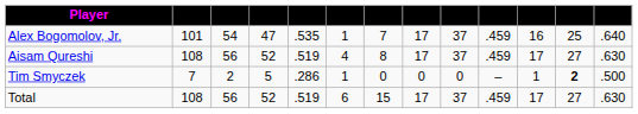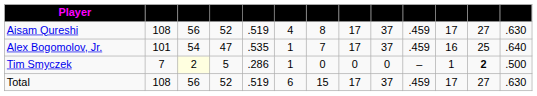 <table class="wikitable" style="text-align:center">
 <tr>
 <th style="background:black; color:magenta" width="200px">Player</th>
 <th style="background:black; color:magenta" width="40px"></th>
 <th style="background:black; color:magenta" width="40px"></th>
 <th style="background:black; color:magenta" width="40px"></th>
 <th style="background:black; color:magenta" width="40px"></th>
 <th style="background:black; color:magenta" width="40px"></th>
 <th style="background:black; color:magenta" width="40px"></th>
 <th style="background:black; color:magenta" width="40px"></th>
 <th style="background:black; color:magenta" width="40px"></th>
 <th style="background:black; color:magenta" width="40px"></th>
 <th style="background:black; color:magenta" width="40px"></th>
 <th style="background:black; color:magenta" width="40px"></th>
 <th style="background:black; color:magenta" width="40px"></th>
 </tr>
 <tr>
+<td style="text-align:left"><a href='#'>Aisam Qureshi</a></td>
+<td>108</td>
+<td>56</td>
+<td>52</td>
+<td>.519</td>
+<td>4</td>
+<td>8</td>
+<td>17</td>
+<td>37</td>
+<td>.459</td>
+<td>17</td>
+<td>27</td>
+<td>.630</td>
+</tr>
+<tr>
 <td style="text-align:left"><a href='#'>Alex Bogomolov, Jr.</a></td>
 <td>101</td>
 <td>54</td>
 <td>47</td>
 <td>.535</td>
 <td>1</td>
 <td>7</td>
 <td>17</td>
 <td>37</td>
 <td>.459</td>
 <td>16</td>
 <td>25</td>
 <td>.640</td>
 </tr>
 <tr>
-<td style="text-align:left"><a href='#'>Aisam Qureshi</a></td>
-<td>108</td>
-<td>56</td>
-<td>52</td>
-<td>.519</td>
-<td>4</td>
-<td>8</td>
-<td>17</td>
-<td>37</td>
-<td>.459</td>
-<td>17</td>
-<td>27</td>
-<td>.630</td>
-</tr>
-<tr>
 <td style="text-align:left"><a href='#'>Tim Smyczek</a></td>
 <td>7</td>
-<td>2</td>
+<td style="background: lightyellow;">2</td>
 <td>5</td>
 <td>.286</td>
 <td>1</td>
 <td>0</td>
 <td>0</td>
 <td>0</td>
 <td>–</td>
 <td>1</td>
 <td><strong>2</strong></td>
 <td>.500</td>
 </tr>
 <tr>
 <td style="text-align:left">Total</td>
 <td>108</td>
 <td>56</td>
 <td>52</td>
 <td>.519</td>
 <td>6</td>
 <td>15</td>
 <td>17</td>
 <td>37</td>
 <td>.459</td>
 <td>17</td>
 <td>27</td>
 <td>.630</td>
 </tr>
 </table>
